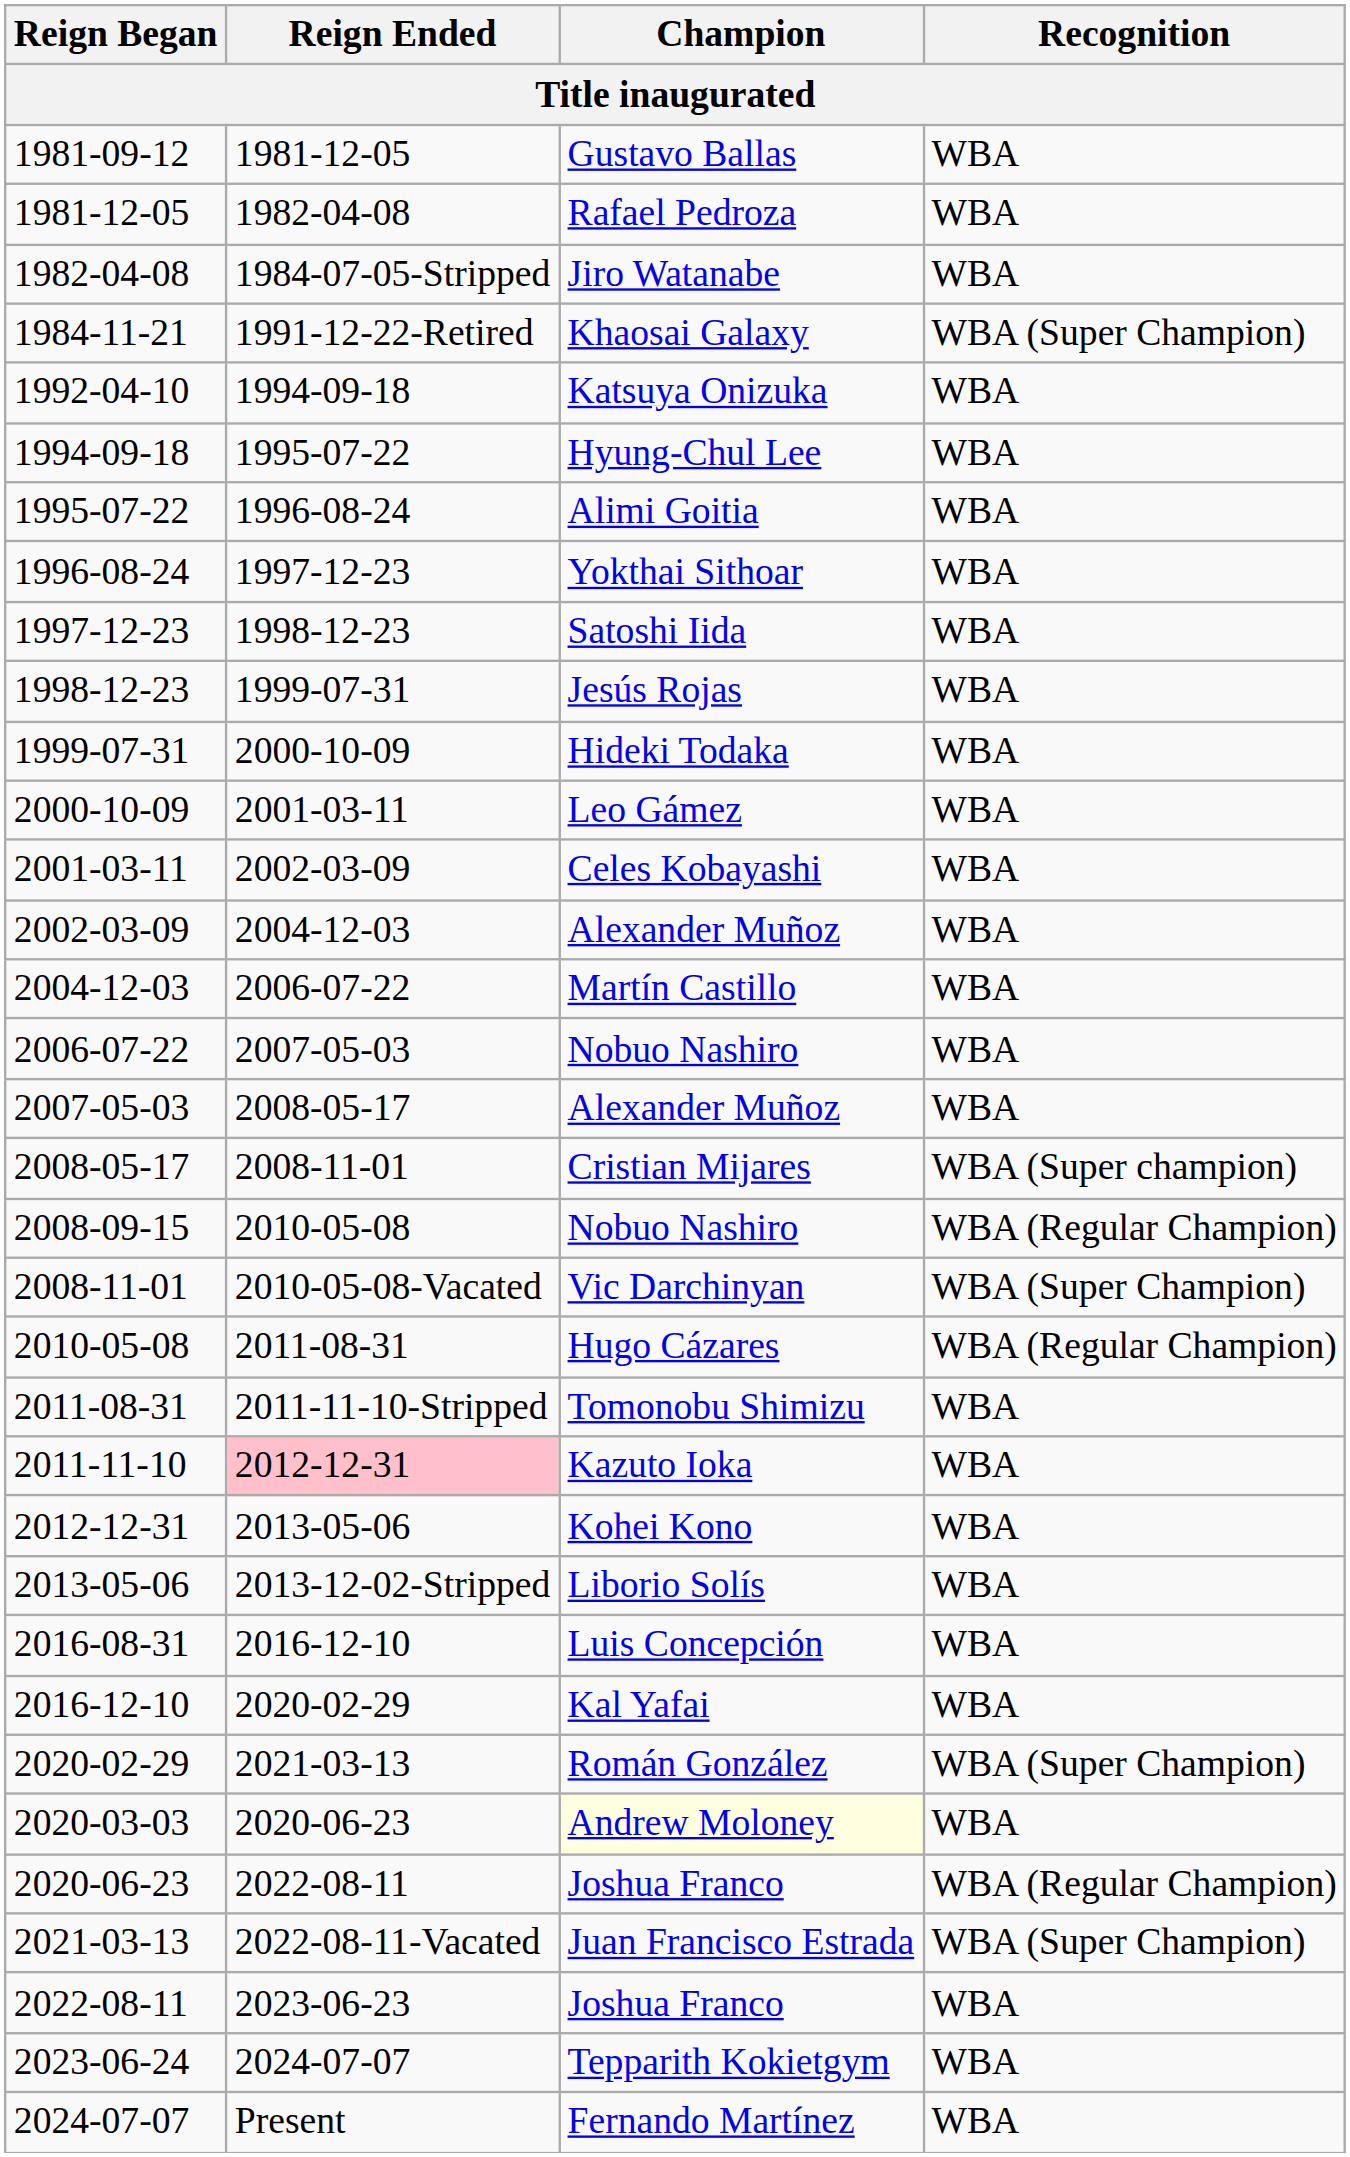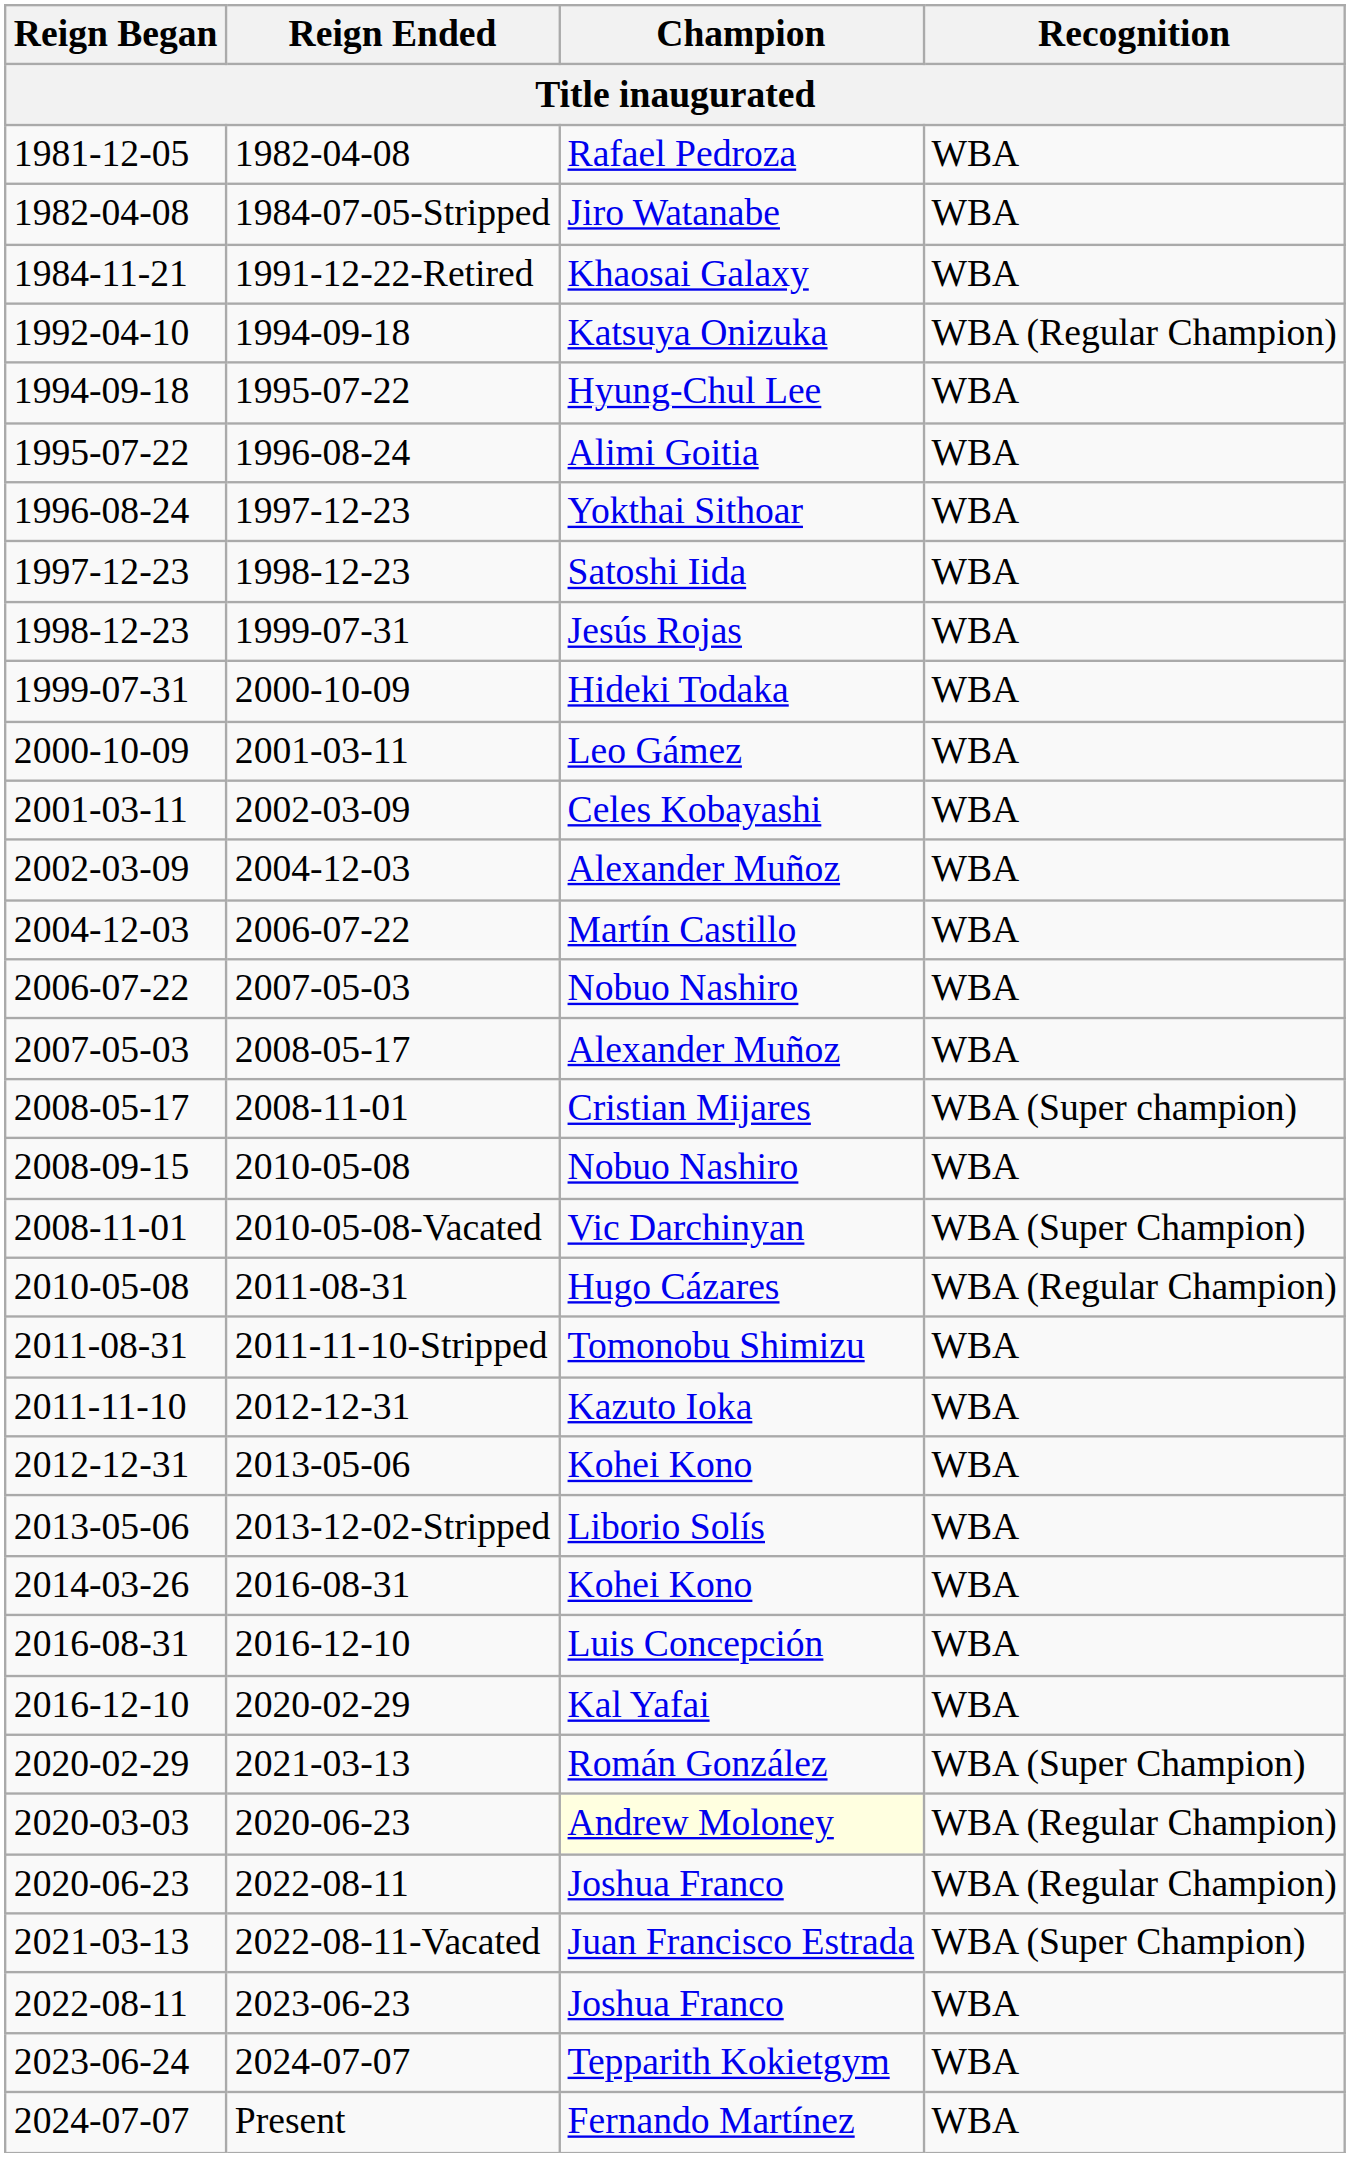 <table class="wikitable">
 <tr>
 <th>Reign Began</th>
 <th>Reign Ended</th>
 <th>Champion</th>
 <th>Recognition</th>
 </tr>
 <tr>
 <th colspan="4">Title inaugurated</th>
-</tr>
-<tr>
-<td>1981-09-12</td>
-<td>1981-12-05</td>
-<td> <a href='#'>Gustavo Ballas</a></td>
-<td>WBA</td>
 </tr>
 <tr>
 <td>1981-12-05</td>
 <td>1982-04-08</td>
 <td> <a href='#'>Rafael Pedroza</a></td>
 <td>WBA</td>
 </tr>
 <tr>
 <td>1982-04-08</td>
 <td>1984-07-05-Stripped</td>
 <td> <a href='#'>Jiro Watanabe</a></td>
 <td>WBA</td>
 </tr>
 <tr>
 <td>1984-11-21</td>
 <td>1991-12-22-Retired</td>
 <td> <a href='#'>Khaosai Galaxy</a></td>
-<td>WBA (Super Champion)</td>
+<td>WBA</td>
 </tr>
 <tr>
 <td>1992-04-10</td>
 <td>1994-09-18</td>
 <td> <a href='#'>Katsuya Onizuka</a></td>
-<td>WBA</td>
+<td>WBA (Regular Champion)</td>
 </tr>
 <tr>
 <td>1994-09-18</td>
 <td>1995-07-22</td>
 <td> <a href='#'>Hyung-Chul Lee</a></td>
 <td>WBA</td>
 </tr>
 <tr>
 <td>1995-07-22</td>
 <td>1996-08-24</td>
 <td> <a href='#'>Alimi Goitia</a></td>
 <td>WBA</td>
 </tr>
 <tr>
 <td>1996-08-24</td>
 <td>1997-12-23</td>
 <td> <a href='#'>Yokthai Sithoar</a></td>
 <td>WBA</td>
 </tr>
 <tr>
 <td>1997-12-23</td>
 <td>1998-12-23</td>
 <td> <a href='#'>Satoshi Iida</a></td>
 <td>WBA</td>
 </tr>
 <tr>
 <td>1998-12-23</td>
 <td>1999-07-31</td>
 <td> <a href='#'>Jesús Rojas</a></td>
 <td>WBA</td>
 </tr>
 <tr>
 <td>1999-07-31</td>
 <td>2000-10-09</td>
 <td> <a href='#'>Hideki Todaka</a></td>
 <td>WBA</td>
 </tr>
 <tr>
 <td>2000-10-09</td>
 <td>2001-03-11</td>
 <td> <a href='#'>Leo Gámez</a></td>
 <td>WBA</td>
 </tr>
 <tr>
 <td>2001-03-11</td>
 <td>2002-03-09</td>
 <td> <a href='#'>Celes Kobayashi</a></td>
 <td>WBA</td>
 </tr>
 <tr>
 <td>2002-03-09</td>
 <td>2004-12-03</td>
 <td> <a href='#'>Alexander Muñoz</a></td>
 <td>WBA</td>
 </tr>
 <tr>
 <td>2004-12-03</td>
 <td>2006-07-22</td>
 <td> <a href='#'>Martín Castillo</a></td>
 <td>WBA</td>
 </tr>
 <tr>
 <td>2006-07-22</td>
 <td>2007-05-03</td>
 <td> <a href='#'>Nobuo Nashiro</a></td>
 <td>WBA</td>
 </tr>
 <tr>
 <td>2007-05-03</td>
 <td>2008-05-17</td>
 <td> <a href='#'>Alexander Muñoz</a></td>
 <td>WBA</td>
 </tr>
 <tr>
 <td>2008-05-17</td>
 <td>2008-11-01</td>
 <td> <a href='#'>Cristian Mijares</a></td>
 <td>WBA (Super champion)</td>
 </tr>
 <tr>
 <td>2008-09-15</td>
 <td>2010-05-08</td>
 <td> <a href='#'>Nobuo Nashiro</a></td>
-<td>WBA (Regular Champion)</td>
+<td>WBA</td>
 </tr>
 <tr>
 <td>2008-11-01</td>
 <td>2010-05-08-Vacated</td>
 <td> <a href='#'>Vic Darchinyan</a></td>
 <td>WBA (Super Champion)</td>
 </tr>
 <tr>
 <td>2010-05-08</td>
 <td>2011-08-31</td>
 <td> <a href='#'>Hugo Cázares</a></td>
 <td>WBA (Regular Champion)</td>
 </tr>
 <tr>
 <td>2011-08-31</td>
 <td>2011-11-10-Stripped</td>
 <td> <a href='#'>Tomonobu Shimizu</a></td>
 <td>WBA</td>
 </tr>
 <tr>
 <td>2011-11-10</td>
-<td style="background: pink;">2012-12-31</td>
+<td>2012-12-31</td>
 <td> <a href='#'>Kazuto Ioka</a></td>
 <td>WBA</td>
 </tr>
 <tr>
 <td>2012-12-31</td>
 <td>2013-05-06</td>
 <td> <a href='#'>Kohei Kono</a></td>
 <td>WBA</td>
 </tr>
 <tr>
 <td>2013-05-06</td>
 <td>2013-12-02-Stripped</td>
 <td> <a href='#'>Liborio Solís</a></td>
+<td>WBA</td>
+</tr>
+<tr>
+<td>2014-03-26</td>
+<td>2016-08-31</td>
+<td> <a href='#'>Kohei Kono</a></td>
 <td>WBA</td>
 </tr>
 <tr>
 <td>2016-08-31</td>
 <td>2016-12-10</td>
 <td> <a href='#'>Luis Concepción</a></td>
 <td>WBA</td>
 </tr>
 <tr>
 <td>2016-12-10</td>
 <td>2020-02-29</td>
 <td> <a href='#'>Kal Yafai</a></td>
 <td>WBA</td>
 </tr>
 <tr>
 <td>2020-02-29</td>
 <td>2021-03-13</td>
 <td> <a href='#'>Román González</a></td>
 <td>WBA (Super Champion)</td>
 </tr>
 <tr>
 <td>2020-03-03</td>
 <td>2020-06-23</td>
 <td style="background: lightyellow;"> <a href='#'>Andrew Moloney</a></td>
-<td>WBA</td>
+<td>WBA (Regular Champion)</td>
 </tr>
 <tr>
 <td>2020-06-23</td>
 <td>2022-08-11</td>
 <td> <a href='#'>Joshua Franco</a></td>
 <td>WBA (Regular Champion)</td>
 </tr>
 <tr>
 <td>2021-03-13</td>
 <td>2022-08-11-Vacated</td>
 <td> <a href='#'>Juan Francisco Estrada</a></td>
 <td>WBA (Super Champion)</td>
 </tr>
 <tr>
 <td>2022-08-11</td>
 <td>2023-06-23</td>
 <td> <a href='#'>Joshua Franco</a></td>
 <td>WBA</td>
 </tr>
 <tr>
 <td>2023-06-24</td>
 <td>2024-07-07</td>
 <td> <a href='#'>Tepparith Kokietgym</a></td>
 <td>WBA</td>
 </tr>
 <tr>
 <td>2024-07-07</td>
 <td>Present</td>
 <td> <a href='#'>Fernando Martínez</a></td>
 <td>WBA</td>
 </tr>
 </table>
